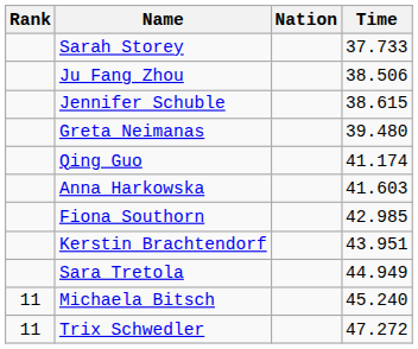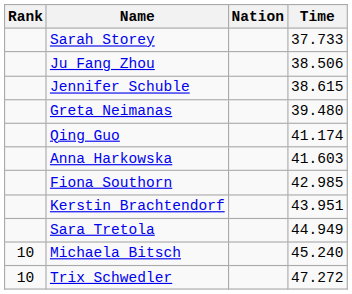 <table class="wikitable sortable" style="text-align:center">
 <tr>
 <th>Rank</th>
 <th>Name</th>
 <th>Nation</th>
 <th>Time</th>
 </tr>
 <tr>
 <td></td>
 <td align=left><a href='#'>Sarah Storey</a></td>
 <td align=left></td>
 <td>37.733</td>
 </tr>
 <tr>
 <td></td>
 <td align=left><a href='#'>Ju Fang Zhou</a></td>
 <td align=left></td>
 <td>38.506</td>
 </tr>
 <tr>
 <td></td>
 <td align=left><a href='#'>Jennifer Schuble</a></td>
 <td align=left></td>
 <td>38.615</td>
 </tr>
 <tr>
 <td></td>
 <td align=left><a href='#'>Greta Neimanas</a></td>
 <td align=left></td>
 <td>39.480</td>
 </tr>
 <tr>
 <td></td>
 <td align=left><a href='#'>Qing Guo</a></td>
 <td align=left></td>
 <td>41.174</td>
 </tr>
 <tr>
 <td></td>
 <td align=left><a href='#'>Anna Harkowska</a></td>
 <td align=left></td>
 <td>41.603</td>
 </tr>
 <tr>
 <td></td>
 <td align=left><a href='#'>Fiona Southorn</a></td>
 <td align=left></td>
 <td>42.985</td>
 </tr>
 <tr>
 <td></td>
 <td align=left><a href='#'>Kerstin Brachtendorf</a></td>
 <td align=left></td>
 <td>43.951</td>
 </tr>
 <tr>
 <td></td>
 <td align=left><a href='#'>Sara Tretola</a></td>
 <td align=left></td>
 <td>44.949</td>
 </tr>
 <tr>
-<td>11</td>
+<td>10</td>
 <td align=left><a href='#'>Michaela Bitsch</a></td>
 <td align=left></td>
 <td>45.240</td>
 </tr>
 <tr>
-<td>11</td>
+<td>10</td>
 <td align=left><a href='#'>Trix Schwedler</a></td>
 <td align=left></td>
 <td>47.272</td>
 </tr>
 </table>
